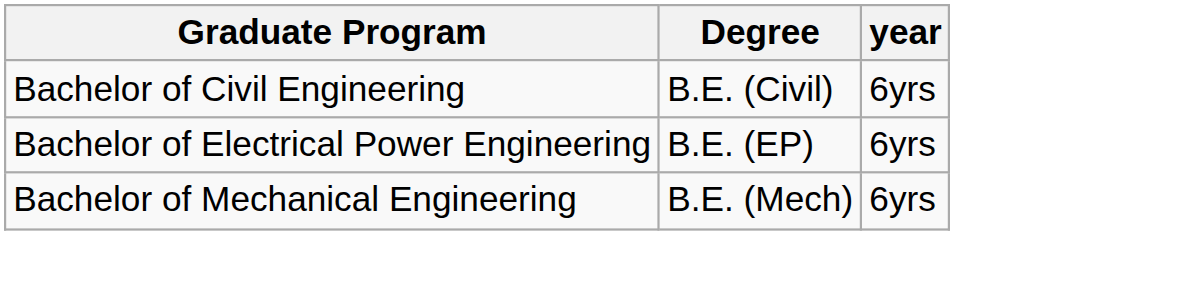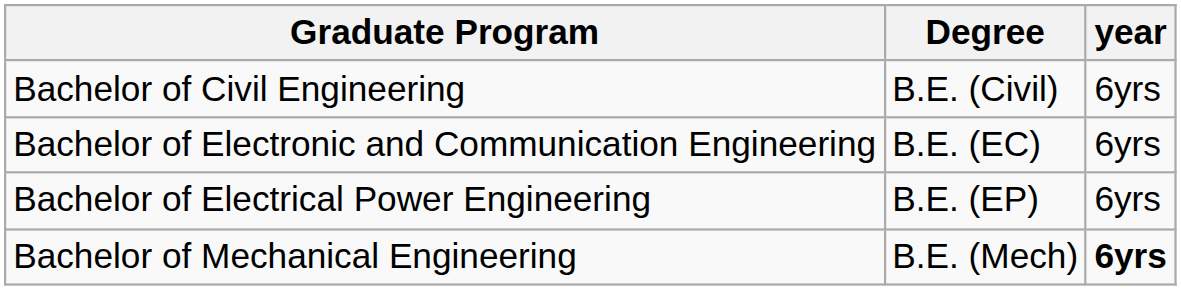 <table class="wikitable">
 <tr>
 <th>Graduate Program</th>
 <th>Degree</th>
 <th>year</th>
 </tr>
 <tr>
 <td>Bachelor of Civil Engineering</td>
 <td>B.E. (Civil)</td>
 <td>6yrs</td>
 </tr>
 <tr>
+<td>Bachelor of Electronic and Communication Engineering</td>
+<td>B.E. (EC)</td>
+<td>6yrs</td>
+</tr>
+<tr>
 <td>Bachelor of Electrical Power Engineering</td>
 <td>B.E. (EP)</td>
 <td>6yrs</td>
 </tr>
 <tr>
 <td>Bachelor of Mechanical Engineering</td>
 <td>B.E. (Mech)</td>
-<td>6yrs</td>
+<td><strong>6yrs</strong></td>
 </tr>
 </table>
